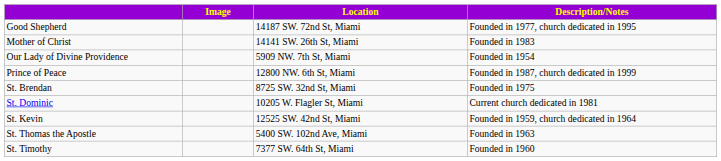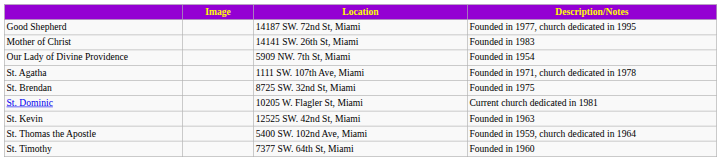 <table class="wikitable sortable" style="width:75%">
 <tr>
 <th style="background:darkviolet; color:yellow;" width="25%"></th>
 <th style="background:darkviolet; color:yellow;" width="10%"><strong>Image</strong></th>
 <th style="background:darkviolet; color:yellow;" width="30%"><strong>Location</strong></th>
 <th style="background:darkviolet; color:yellow;" width="35%"><strong>Description/Notes</strong></th>
 </tr>
 <tr>
 <td>Good Shepherd</td>
 <td></td>
 <td>14187 SW. 72nd St, Miami</td>
 <td>Founded in 1977, church dedicated in 1995</td>
 </tr>
 <tr>
 <td>Mother of Christ</td>
 <td></td>
 <td>14141 SW. 26th St, Miami</td>
 <td>Founded in 1983 </td>
 </tr>
 <tr>
 <td>Our Lady of Divine Providence</td>
 <td></td>
 <td>5909 NW. 7th St, Miami</td>
 <td>Founded in 1954</td>
 </tr>
 <tr>
-<td>Prince of Peace</td>
+<td>St. Agatha</td>
 <td></td>
-<td>12800 NW. 6th St, Miami</td>
-<td>Founded in 1987, church dedicated in 1999</td>
+<td>1111 SW. 107th Ave, Miami</td>
+<td>Founded in 1971, church dedicated in 1978</td>
 </tr>
 <tr>
 <td>St. Brendan</td>
 <td></td>
 <td>8725 SW. 32nd St, Miami</td>
 <td>Founded in 1975</td>
 </tr>
 <tr>
 <td><a href='#'>St. Dominic</a></td>
 <td></td>
 <td>10205 W. Flagler St, Miami</td>
 <td>Current church dedicated in 1981</td>
 </tr>
 <tr>
 <td>St. Kevin</td>
 <td></td>
 <td>12525 SW. 42nd St, Miami</td>
-<td>Founded in 1959, church dedicated in 1964</td>
+<td>Founded in 1963</td>
 </tr>
 <tr>
 <td>St. Thomas the Apostle</td>
 <td></td>
 <td>5400 SW. 102nd Ave, Miami</td>
-<td>Founded in 1963</td>
+<td>Founded in 1959, church dedicated in 1964</td>
 </tr>
 <tr>
 <td>St. Timothy</td>
 <td></td>
 <td>7377 SW. 64th St, Miami</td>
 <td>Founded in 1960</td>
 </tr>
 </table>
